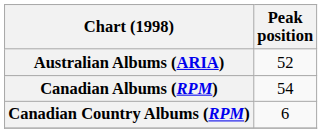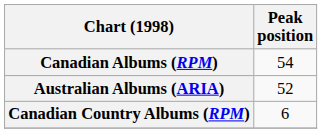 <table class="wikitable sortable plainrowheaders" style="text-align:center">
 <tr>
 <th scope="col">Chart (1998)</th>
 <th scope="col">Peak<br>position</th>
 </tr>
 <tr>
+<th scope="row">Canadian Albums (<em><a href='#'>RPM</a></em>)</th>
+<td>54</td>
+</tr>
+<tr>
 <th scope="row">Australian Albums (<a href='#'>ARIA</a>)</th>
 <td>52</td>
-</tr>
-<tr>
-<th scope="row">Canadian Albums (<em><a href='#'>RPM</a></em>)</th>
-<td>54</td>
 </tr>
 <tr>
 <th scope="row">Canadian Country Albums (<em><a href='#'>RPM</a></em>)</th>
 <td>6</td>
 </tr>
 <tr>
 </tr>
 <tr>
 </tr>
 </table>
